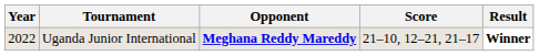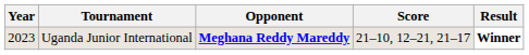 <table class="sortable wikitable" style="font-size: 90%;">
 <tr>
 <th>Year</th>
 <th>Tournament</th>
 <th>Opponent</th>
 <th>Score</th>
 <th>Result</th>
 </tr>
 <tr style="background:#EBE7E0">
-<td align="center">2022</td>
+<td align="center">2023</td>
 <td align="left">Uganda Junior International</td>
 <td align="left"><strong> <a href='#'>Meghana Reddy Mareddy</a></strong></td>
 <td align="left">21–10, 12–21, 21–17</td>
 <td style="text-align:left; background:white"> <strong>Winner</strong></td>
 </tr>
 </table>
